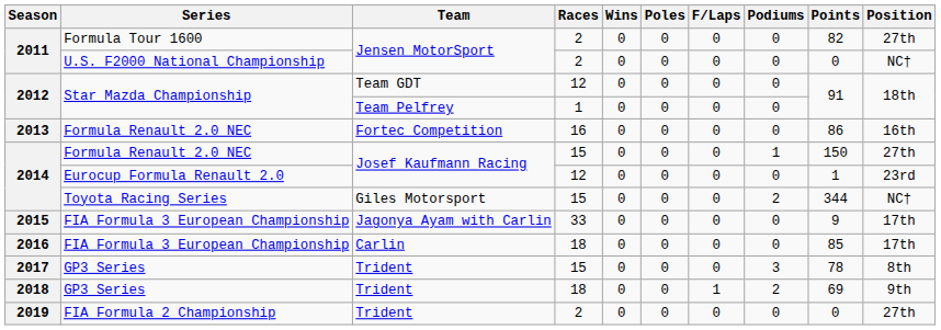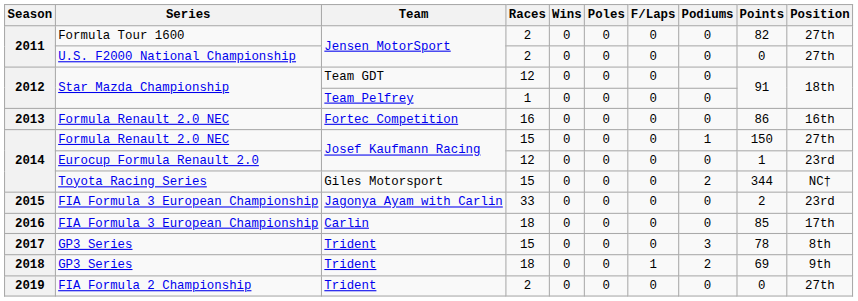 <table class="wikitable" style="font-size: 90%; text-align:center">
 <tr>
 <th>Season</th>
 <th>Series</th>
 <th>Team</th>
 <th>Races</th>
 <th>Wins</th>
 <th>Poles</th>
 <th>F/Laps</th>
 <th>Podiums</th>
 <th>Points</th>
 <th>Position</th>
 </tr>
 <tr>
 <th rowspan="2">2011</th>
 <td align=left>Formula Tour 1600</td>
 <td rowspan="2" align="left"><a href='#'>Jensen MotorSport</a></td>
 <td>2</td>
 <td>0</td>
 <td>0</td>
 <td>0</td>
 <td>0</td>
 <td>82</td>
 <td>27th</td>
 </tr>
 <tr>
 <td align=left><a href='#'>U.S. F2000 National Championship</a></td>
 <td>2</td>
 <td>0</td>
 <td>0</td>
 <td>0</td>
 <td>0</td>
 <td>0</td>
-<td>NC†</td>
+<td>27th</td>
 </tr>
 <tr>
 <th rowspan=2>2012</th>
 <td align=left rowspan=2><a href='#'>Star Mazda Championship</a></td>
 <td align=left>Team GDT</td>
 <td>12</td>
 <td>0</td>
 <td>0</td>
 <td>0</td>
 <td>0</td>
 <td rowspan=2>91</td>
 <td rowspan=2>18th</td>
 </tr>
 <tr>
 <td align=left><a href='#'>Team Pelfrey</a></td>
 <td>1</td>
 <td>0</td>
 <td>0</td>
 <td>0</td>
 <td>0</td>
 </tr>
 <tr>
 <th>2013</th>
 <td align=left><a href='#'>Formula Renault 2.0 NEC</a></td>
 <td align=left><a href='#'>Fortec Competition</a></td>
 <td>16</td>
 <td>0</td>
 <td>0</td>
 <td>0</td>
 <td>0</td>
 <td>86</td>
 <td>16th</td>
 </tr>
 <tr>
 <th rowspan=3>2014</th>
 <td align=left><a href='#'>Formula Renault 2.0 NEC</a></td>
 <td align=left rowspan=2><a href='#'>Josef Kaufmann Racing</a></td>
 <td>15</td>
 <td>0</td>
 <td>0</td>
 <td>0</td>
 <td>1</td>
 <td>150</td>
 <td>27th</td>
 </tr>
 <tr>
 <td align=left><a href='#'>Eurocup Formula Renault 2.0</a></td>
 <td>12</td>
 <td>0</td>
 <td>0</td>
 <td>0</td>
 <td>0</td>
 <td>1</td>
 <td>23rd</td>
 </tr>
 <tr>
 <td align=left><a href='#'>Toyota Racing Series</a></td>
 <td align=left>Giles Motorsport</td>
 <td>15</td>
 <td>0</td>
 <td>0</td>
 <td>0</td>
 <td>2</td>
 <td>344</td>
 <td>NC†</td>
 </tr>
 <tr>
 <th>2015</th>
 <td align=left nowrap><a href='#'>FIA Formula 3 European Championship</a></td>
 <td align=left nowrap><a href='#'>Jagonya Ayam with Carlin</a></td>
 <td>33</td>
 <td>0</td>
 <td>0</td>
 <td>0</td>
 <td>0</td>
-<td>9</td>
-<td>17th</td>
+<td>2</td>
+<td>23rd</td>
 </tr>
 <tr>
 <th>2016</th>
 <td align=left><a href='#'>FIA Formula 3 European Championship</a></td>
 <td align=left><a href='#'>Carlin</a></td>
 <td>18</td>
 <td>0</td>
 <td>0</td>
 <td>0</td>
 <td>0</td>
 <td>85</td>
 <td>17th</td>
 </tr>
 <tr>
 <th>2017</th>
 <td align=left><a href='#'>GP3 Series</a></td>
 <td align=left><a href='#'>Trident</a></td>
 <td>15</td>
 <td>0</td>
 <td>0</td>
 <td>0</td>
 <td>3</td>
 <td>78</td>
 <td>8th</td>
 </tr>
 <tr>
 <th>2018</th>
 <td align=left><a href='#'>GP3 Series</a></td>
 <td align=left><a href='#'>Trident</a></td>
 <td>18</td>
 <td>0</td>
 <td>0</td>
 <td>1</td>
 <td>2</td>
 <td>69</td>
 <td>9th</td>
 </tr>
 <tr>
 <th>2019</th>
 <td align=left><a href='#'>FIA Formula 2 Championship</a></td>
 <td align=left><a href='#'>Trident</a></td>
 <td>2</td>
 <td>0</td>
 <td>0</td>
 <td>0</td>
 <td>0</td>
 <td>0</td>
 <td>27th</td>
 </tr>
 </table>
